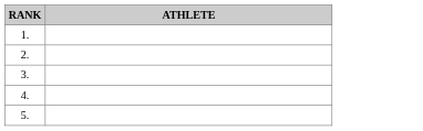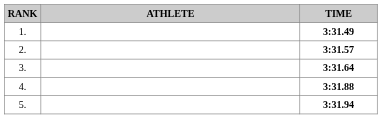 <table border="1" cellspacing="2" cellpadding="5" style="border-collapse: collapse; font-size: 100%;">
 <tr bgcolor="cccccc">
 <th>RANK</th>
 <th align="center" style="width: 25em">ATHLETE</th>
+<th align="center" style="width: 7em">TIME</th>
 </tr>
 <tr>
 <td align="center">1.</td>
 <td></td>
+<td align="center"><strong>3:31.49</strong></td>
 </tr>
 <tr>
 <td align="center">2.</td>
 <td></td>
+<td align="center"><strong>3:31.57</strong></td>
 </tr>
 <tr>
 <td align="center">3.</td>
 <td></td>
+<td align="center"><strong>3:31.64</strong></td>
 </tr>
 <tr>
 <td align="center">4.</td>
 <td></td>
+<td align="center"><strong>3:31.88</strong></td>
 </tr>
 <tr>
 <td align="center">5.</td>
 <td></td>
+<td align="center"><strong>3:31.94</strong></td>
 </tr>
 </table>
